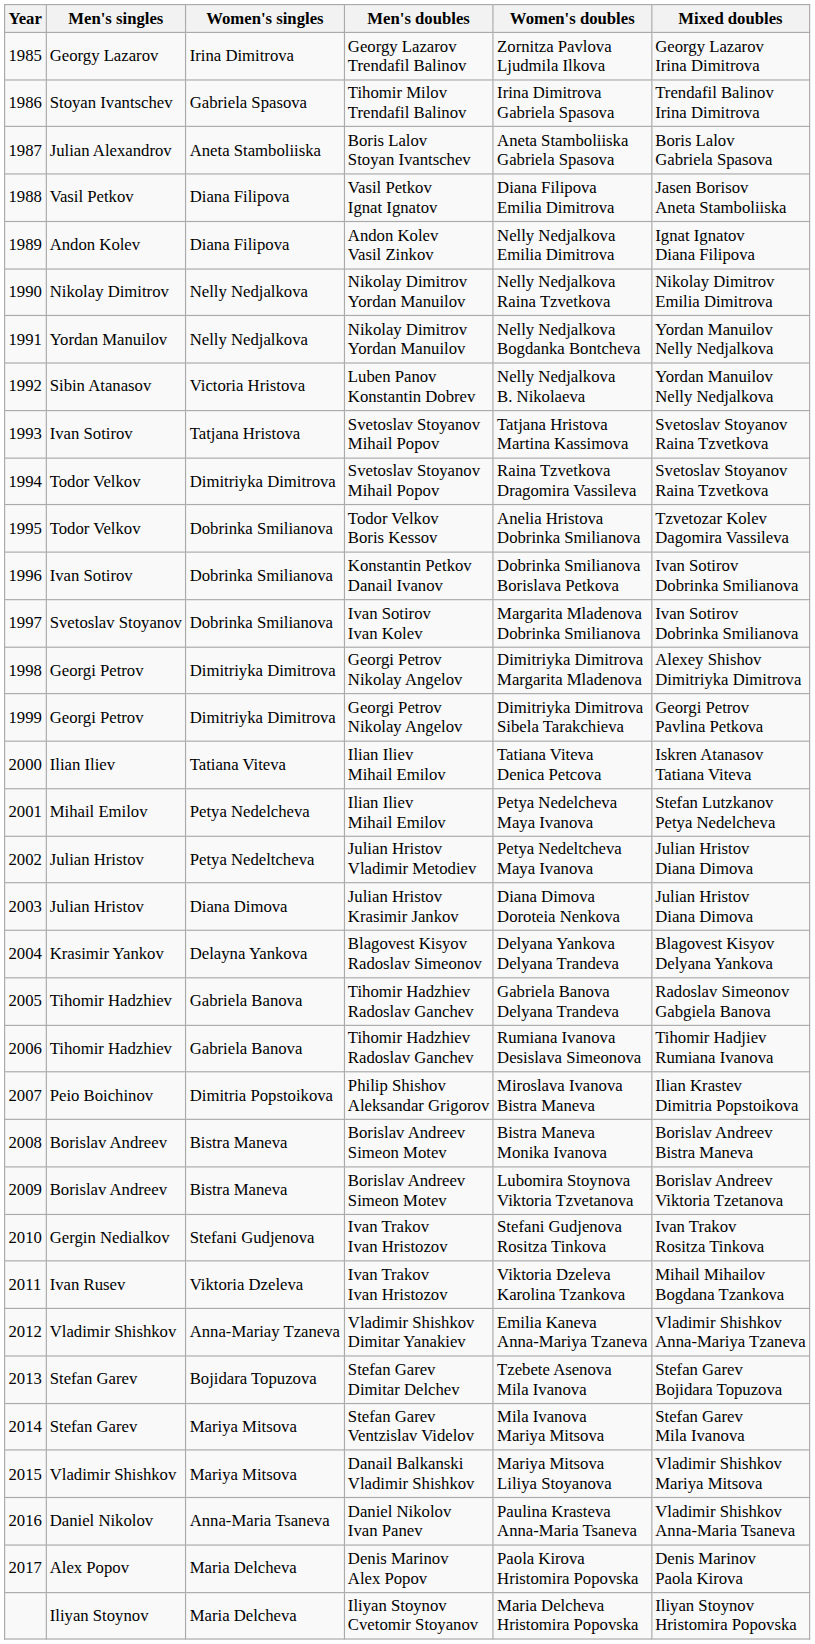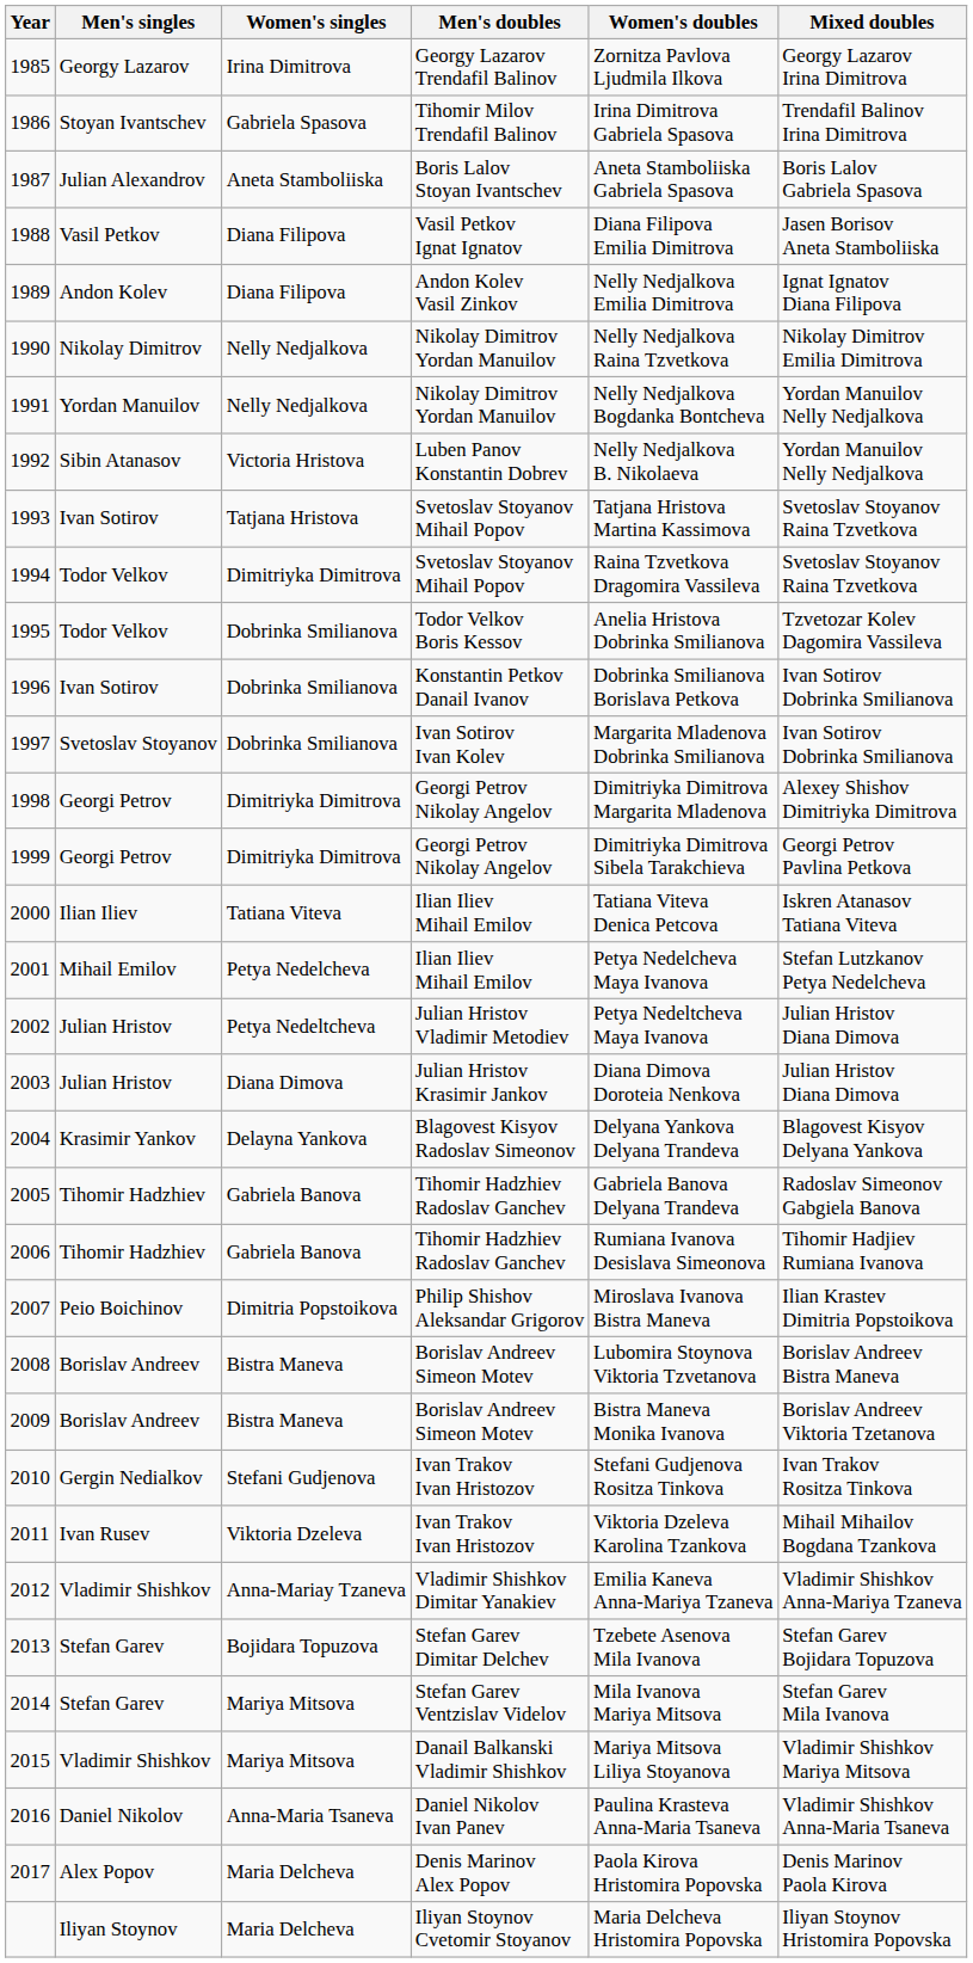 <table class=wikitable style="font-size:90%;">
 <tr>
 <th>Year</th>
 <th>Men's singles</th>
 <th>Women's singles</th>
 <th>Men's doubles</th>
 <th>Women's doubles</th>
 <th>Mixed doubles</th>
 </tr>
 <tr>
 <td>1985</td>
 <td>Georgy Lazarov</td>
 <td>Irina Dimitrova</td>
 <td>Georgy Lazarov <br> Trendafil Balinov</td>
 <td>Zornitza Pavlova <br> Ljudmila Ilkova</td>
 <td>Georgy Lazarov <br> Irina Dimitrova</td>
 </tr>
 <tr>
 <td>1986</td>
 <td>Stoyan Ivantschev</td>
 <td>Gabriela Spasova</td>
 <td>Tihomir Milov <br> Trendafil Balinov</td>
 <td>Irina Dimitrova <br> Gabriela Spasova</td>
 <td>Trendafil Balinov <br> Irina Dimitrova</td>
 </tr>
 <tr>
 <td>1987</td>
 <td>Julian Alexandrov</td>
 <td>Aneta Stamboliiska</td>
 <td>Boris Lalov <br> Stoyan Ivantschev</td>
 <td>Aneta Stamboliiska <br> Gabriela Spasova</td>
 <td>Boris Lalov <br> Gabriela Spasova</td>
 </tr>
 <tr>
 <td>1988</td>
 <td>Vasil Petkov</td>
 <td>Diana Filipova</td>
 <td>Vasil Petkov <br> Ignat Ignatov</td>
 <td>Diana Filipova <br> Emilia Dimitrova</td>
 <td>Jasen Borisov <br> Aneta Stamboliiska</td>
 </tr>
 <tr>
 <td>1989</td>
 <td>Andon Kolev</td>
 <td>Diana Filipova</td>
 <td>Andon Kolev <br> Vasil Zinkov</td>
 <td>Nelly Nedjalkova <br> Emilia Dimitrova</td>
 <td>Ignat Ignatov <br> Diana Filipova</td>
 </tr>
 <tr>
 <td>1990</td>
 <td>Nikolay Dimitrov</td>
 <td>Nelly Nedjalkova</td>
 <td>Nikolay Dimitrov <br> Yordan Manuilov</td>
 <td>Nelly Nedjalkova <br> Raina Tzvetkova</td>
 <td>Nikolay Dimitrov <br> Emilia Dimitrova</td>
 </tr>
 <tr>
 <td>1991</td>
 <td>Yordan Manuilov</td>
 <td>Nelly Nedjalkova</td>
 <td>Nikolay Dimitrov <br> Yordan Manuilov</td>
 <td>Nelly Nedjalkova <br> Bogdanka Bontcheva</td>
 <td>Yordan Manuilov <br> Nelly Nedjalkova</td>
 </tr>
 <tr>
 <td>1992</td>
 <td>Sibin Atanasov</td>
 <td>Victoria Hristova</td>
 <td>Luben Panov <br> Konstantin Dobrev</td>
 <td>Nelly Nedjalkova <br> B. Nikolaeva</td>
 <td>Yordan Manuilov <br> Nelly Nedjalkova</td>
 </tr>
 <tr>
 <td>1993</td>
 <td>Ivan Sotirov</td>
 <td>Tatjana Hristova</td>
 <td>Svetoslav Stoyanov <br> Mihail Popov</td>
 <td>Tatjana Hristova <br> Martina Kassimova</td>
 <td>Svetoslav Stoyanov <br> Raina Tzvetkova</td>
 </tr>
 <tr>
 <td>1994</td>
 <td>Todor Velkov</td>
 <td>Dimitriyka Dimitrova</td>
 <td>Svetoslav Stoyanov <br> Mihail Popov</td>
 <td>Raina Tzvetkova <br> Dragomira Vassileva</td>
 <td>Svetoslav Stoyanov <br> Raina Tzvetkova</td>
 </tr>
 <tr>
 <td>1995</td>
 <td>Todor Velkov</td>
 <td>Dobrinka Smilianova</td>
 <td>Todor Velkov <br> Boris Kessov</td>
 <td>Anelia Hristova <br> Dobrinka Smilianova</td>
 <td>Tzvetozar Kolev <br> Dagomira Vassileva</td>
 </tr>
 <tr>
 <td>1996</td>
 <td>Ivan Sotirov</td>
 <td>Dobrinka Smilianova</td>
 <td>Konstantin Petkov <br> Danail Ivanov</td>
 <td>Dobrinka Smilianova <br> Borislava Petkova</td>
 <td>Ivan Sotirov <br> Dobrinka Smilianova</td>
 </tr>
 <tr>
 <td>1997</td>
 <td>Svetoslav Stoyanov</td>
 <td>Dobrinka Smilianova</td>
 <td>Ivan Sotirov <br> Ivan Kolev</td>
 <td>Margarita Mladenova <br> Dobrinka Smilianova</td>
 <td>Ivan Sotirov <br> Dobrinka Smilianova</td>
 </tr>
 <tr>
 <td>1998</td>
 <td>Georgi Petrov</td>
 <td>Dimitriyka Dimitrova</td>
 <td>Georgi Petrov <br> Nikolay Angelov</td>
 <td>Dimitriyka Dimitrova <br> Margarita Mladenova</td>
 <td>Alexey Shishov <br> Dimitriyka Dimitrova</td>
 </tr>
 <tr>
 <td>1999</td>
 <td>Georgi Petrov</td>
 <td>Dimitriyka Dimitrova</td>
 <td>Georgi Petrov <br> Nikolay Angelov</td>
 <td>Dimitriyka Dimitrova <br> Sibela Tarakchieva</td>
 <td>Georgi Petrov <br> Pavlina Petkova</td>
 </tr>
 <tr>
 <td>2000</td>
 <td>Ilian Iliev</td>
 <td>Tatiana Viteva</td>
 <td>Ilian Iliev <br> Mihail Emilov</td>
 <td>Tatiana Viteva <br> Denica Petcova</td>
 <td>Iskren Atanasov <br> Tatiana Viteva</td>
 </tr>
 <tr>
 <td>2001</td>
 <td>Mihail Emilov</td>
 <td>Petya Nedelcheva</td>
 <td>Ilian Iliev <br> Mihail Emilov</td>
 <td>Petya Nedelcheva <br> Maya Ivanova</td>
 <td>Stefan Lutzkanov <br> Petya Nedelcheva</td>
 </tr>
 <tr>
 <td>2002</td>
 <td>Julian Hristov</td>
 <td>Petya Nedeltcheva</td>
 <td>Julian Hristov <br> Vladimir Metodiev</td>
 <td>Petya Nedeltcheva <br> Maya Ivanova</td>
 <td>Julian Hristov <br> Diana Dimova</td>
 </tr>
 <tr>
 <td>2003</td>
 <td>Julian Hristov</td>
 <td>Diana Dimova</td>
 <td>Julian Hristov <br> Krasimir Jankov</td>
 <td>Diana Dimova <br> Doroteia Nenkova</td>
 <td>Julian Hristov <br> Diana Dimova</td>
 </tr>
 <tr>
 <td>2004</td>
 <td>Krasimir Yankov</td>
 <td>Delayna Yankova</td>
 <td>Blagovest Kisyov <br> Radoslav Simeonov</td>
 <td>Delyana Yankova <br> Delyana Trandeva</td>
 <td>Blagovest Kisyov <br> Delyana Yankova</td>
 </tr>
 <tr>
 <td>2005</td>
 <td>Tihomir Hadzhiev</td>
 <td>Gabriela Banova</td>
 <td>Tihomir Hadzhiev <br> Radoslav Ganchev</td>
 <td>Gabriela Banova <br> Delyana Trandeva</td>
 <td>Radoslav Simeonov <br> Gabgiela Banova</td>
 </tr>
 <tr>
 <td>2006</td>
 <td>Tihomir Hadzhiev</td>
 <td>Gabriela Banova</td>
 <td>Tihomir Hadzhiev <br> Radoslav Ganchev</td>
 <td>Rumiana Ivanova <br> Desislava Simeonova</td>
 <td>Tihomir Hadjiev <br> Rumiana Ivanova</td>
 </tr>
 <tr>
 <td>2007</td>
 <td>Peio Boichinov</td>
 <td>Dimitria Popstoikova</td>
 <td>Philip Shishov <br> Aleksandar Grigorov</td>
 <td>Miroslava Ivanova <br> Bistra Maneva</td>
 <td>Ilian Krastev <br> Dimitria Popstoikova</td>
 </tr>
 <tr>
 <td>2008</td>
 <td>Borislav Andreev</td>
 <td>Bistra Maneva</td>
 <td>Borislav Andreev <br> Simeon Motev</td>
-<td>Bistra Maneva <br> Monika Ivanova</td>
+<td>Lubomira Stoynova <br> Viktoria Tzvetanova</td>
 <td>Borislav Andreev <br> Bistra Maneva</td>
 </tr>
 <tr>
 <td>2009</td>
 <td>Borislav Andreev</td>
 <td>Bistra Maneva</td>
 <td>Borislav Andreev <br> Simeon Motev</td>
-<td>Lubomira Stoynova <br> Viktoria Tzvetanova</td>
+<td>Bistra Maneva <br> Monika Ivanova</td>
 <td>Borislav Andreev <br> Viktoria Tzetanova</td>
 </tr>
 <tr>
 <td>2010</td>
 <td>Gergin Nedialkov</td>
 <td>Stefani Gudjenova</td>
 <td>Ivan Trakov <br> Ivan Hristozov</td>
 <td>Stefani Gudjenova <br> Rositza Tinkova</td>
 <td>Ivan Trakov <br> Rositza Tinkova</td>
 </tr>
 <tr>
 <td>2011</td>
 <td>Ivan Rusev</td>
 <td>Viktoria Dzeleva</td>
 <td>Ivan Trakov <br> Ivan Hristozov</td>
 <td>Viktoria Dzeleva <br> Karolina Tzankova</td>
 <td>Mihail Mihailov <br> Bogdana Tzankova</td>
 </tr>
 <tr>
 <td>2012</td>
 <td>Vladimir Shishkov</td>
 <td>Anna-Mariay Tzaneva</td>
 <td>Vladimir Shishkov <br> Dimitar Yanakiev</td>
 <td>Emilia Kaneva <br> Anna-Mariya Tzaneva</td>
 <td>Vladimir Shishkov <br> Anna-Mariya Tzaneva</td>
 </tr>
 <tr>
 <td>2013</td>
 <td>Stefan Garev</td>
 <td>Bojidara Topuzova</td>
 <td>Stefan Garev <br> Dimitar Delchev</td>
 <td>Tzebete Asenova <br> Mila Ivanova</td>
 <td>Stefan Garev <br> Bojidara Topuzova</td>
 </tr>
 <tr>
 <td>2014</td>
 <td>Stefan Garev</td>
 <td>Mariya Mitsova</td>
 <td>Stefan Garev <br> Ventzislav Videlov</td>
 <td>Mila Ivanova <br> Mariya Mitsova</td>
 <td>Stefan Garev <br> Mila Ivanova</td>
 </tr>
 <tr>
 <td>2015</td>
 <td>Vladimir Shishkov</td>
 <td>Mariya Mitsova</td>
 <td>Danail Balkanski <br> Vladimir Shishkov</td>
 <td>Mariya Mitsova <br> Liliya Stoyanova</td>
 <td>Vladimir Shishkov <br> Mariya Mitsova</td>
 </tr>
 <tr>
 <td>2016</td>
 <td>Daniel Nikolov</td>
 <td>Anna-Maria Tsaneva</td>
 <td>Daniel Nikolov <br> Ivan Panev</td>
 <td>Paulina Krasteva <br> Anna-Maria Tsaneva</td>
 <td>Vladimir Shishkov <br> Anna-Maria Tsaneva</td>
 </tr>
 <tr>
 <td>2017</td>
 <td>Alex Popov</td>
 <td>Maria Delcheva</td>
 <td>Denis Marinov <br> Alex Popov</td>
 <td>Paola Kirova <br> Hristomira Popovska</td>
 <td>Denis Marinov <br> Paola Kirova</td>
 </tr>
 <tr>
 <td></td>
 <td>Iliyan Stoynov</td>
 <td>Maria Delcheva</td>
 <td>Iliyan Stoynov <br> Cvetomir Stoyanov</td>
 <td>Maria Delcheva <br> Hristomira Popovska</td>
 <td>Iliyan Stoynov <br> Hristomira Popovska</td>
 </tr>
 </table>
